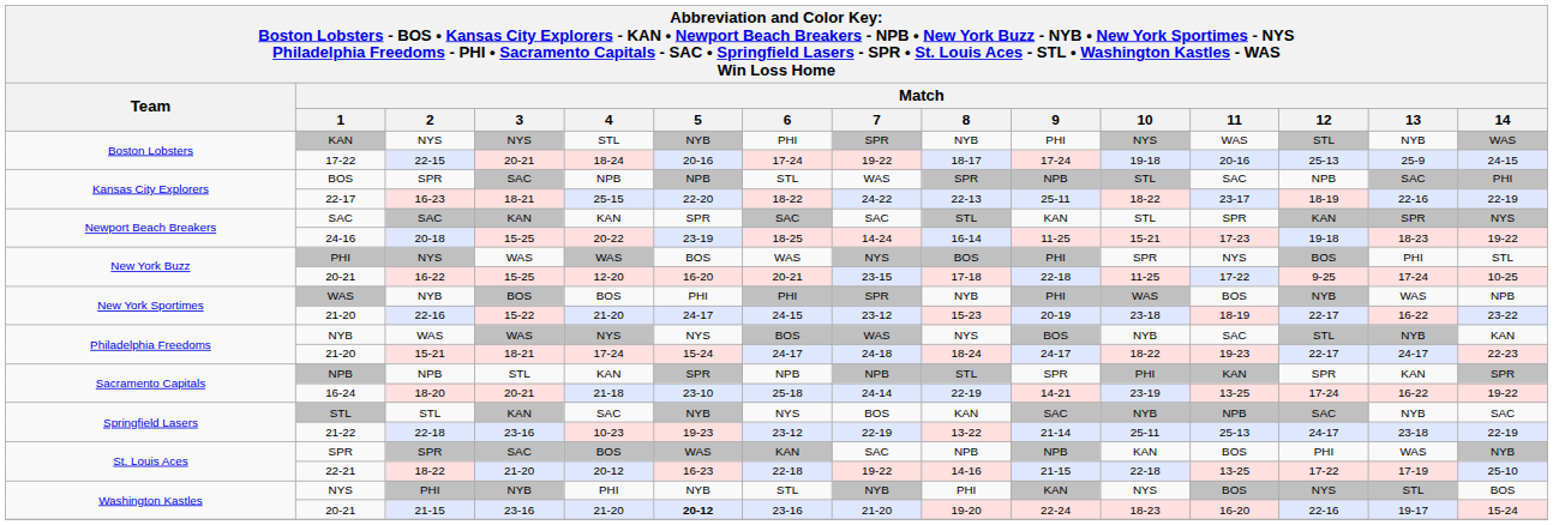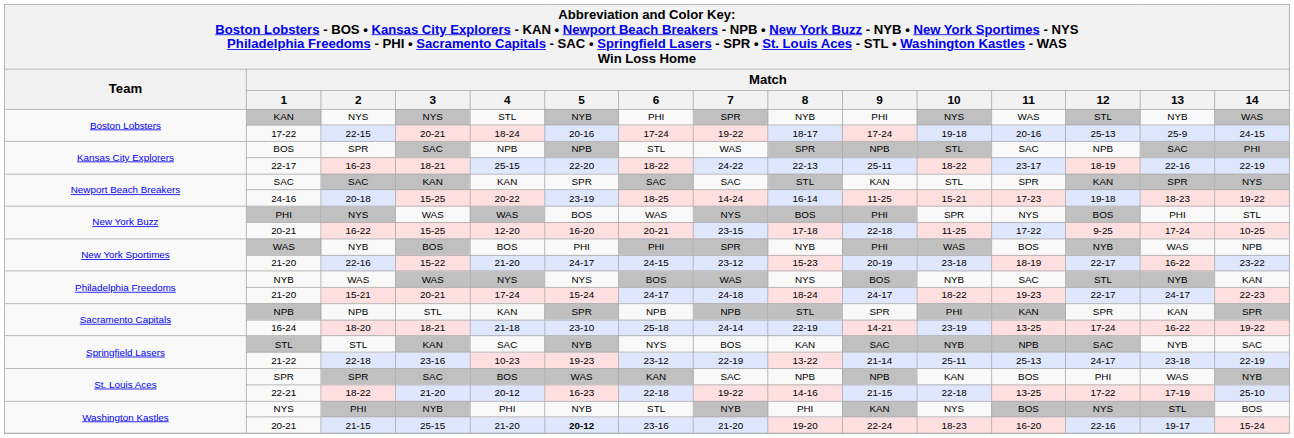 <table class="wikitable" style="text-align:center;width=100%">
 <tr>
 <th colspan="15">Abbreviation and Color Key:<br><a href='#'>Boston Lobsters</a> - BOS • <a href='#'>Kansas City Explorers</a> - KAN • <a href='#'>Newport Beach Breakers</a> - NPB • <a href='#'>New York Buzz</a> - NYB • <a href='#'>New York Sportimes</a> - NYS <br> <a href='#'>Philadelphia Freedoms</a> - PHI • <a href='#'>Sacramento Capitals</a> - SAC • <a href='#'>Springfield Lasers</a> - SPR • <a href='#'>St. Louis Aces</a> - STL • <a href='#'>Washington Kastles</a> - WAS<br><span>Win</span>  <span>Loss</span>  <span>Home</span></th>
 </tr>
 <tr>
 <th width="10.4%" rowspan="2">Team</th>
 <th width="89.6%" colspan="14">Match</th>
 </tr>
 <tr style="background-color:#CCCCCC; font-size: 90%">
 <th width="3.2%">1</th>
 <th width="3.2%">2</th>
 <th width="3.2%">3</th>
 <th width="3.2%">4</th>
 <th width="3.2%">5</th>
 <th width="3.2%">6</th>
 <th width="3.2%">7</th>
 <th width="3.2%">8</th>
 <th width="3.2%">9</th>
 <th width="3.2%">10</th>
 <th width="3.2%">11</th>
 <th width="3.2%">12</th>
 <th width="3.2%">13</th>
 <th width="3.2%">14<br></th>
 </tr>
 <tr style="font-size: 75%">
 <td rowspan="2"><a href='#'>Boston Lobsters</a></td>
 <td bgcolor=#C0C0C0>KAN</td>
 <td>NYS</td>
 <td bgcolor=#C0C0C0>NYS</td>
 <td>STL</td>
 <td bgcolor=#C0C0C0>NYB</td>
 <td>PHI</td>
 <td bgcolor=#C0C0C0>SPR</td>
 <td>NYB</td>
 <td>PHI</td>
 <td bgcolor=#C0C0C0>NYS</td>
 <td>WAS</td>
 <td bgcolor=#C0C0C0>STL</td>
 <td>NYB</td>
 <td bgcolor=#C0C0C0>WAS</td>
 </tr>
 <tr style="font-size: 75%">
 <td>17-22</td>
 <td bgcolor=#DFE7FF>22-15</td>
 <td bgcolor=#FFDFDF>20-21</td>
 <td bgcolor=#FFDFDF>18-24</td>
 <td bgcolor=#DFE7FF>20-16</td>
 <td bgcolor=#FFDFDF>17-24</td>
 <td bgcolor=#FFDFDF>19-22</td>
 <td bgcolor=#DFE7FF>18-17</td>
 <td bgcolor=#FFDFDF>17-24</td>
 <td bgcolor=#DFE7FF>19-18</td>
 <td bgcolor=#DFE7FF>20-16</td>
 <td bgcolor=#DFE7FF>25-13</td>
 <td bgcolor=#DFE7FF>25-9</td>
 <td bgcolor=#DFE7FF>24-15</td>
 </tr>
 <tr style="font-size: 75%">
 <td rowspan="2"><a href='#'>Kansas City Explorers</a></td>
 <td>BOS</td>
 <td>SPR</td>
 <td bgcolor=#C0C0C0>SAC</td>
 <td>NPB</td>
 <td bgcolor=#C0C0C0>NPB</td>
 <td>STL</td>
 <td>WAS</td>
 <td bgcolor=#C0C0C0>SPR</td>
 <td bgcolor=#C0C0C0>NPB</td>
 <td bgcolor=#C0C0C0>STL</td>
 <td>SAC</td>
 <td>NPB</td>
 <td bgcolor=#C0C0C0>SAC</td>
 <td bgcolor=#C0C0C0>PHI</td>
 </tr>
 <tr style="font-size: 75%">
 <td>22-17</td>
 <td bgcolor=#FFDFDF>16-23</td>
 <td bgcolor=#FFDFDF>18-21</td>
 <td bgcolor=#DFE7FF>25-15</td>
 <td bgcolor=#DFE7FF>22-20</td>
 <td bgcolor=#FFDFDF>18-22</td>
 <td bgcolor=#DFE7FF>24-22</td>
 <td bgcolor=#DFE7FF>22-13</td>
 <td bgcolor=#DFE7FF>25-11</td>
 <td bgcolor=#FFDFDF>18-22</td>
 <td bgcolor=#DFE7FF>23-17</td>
 <td bgcolor=#FFDFDF>18-19</td>
 <td bgcolor=#DFE7FF>22-16</td>
 <td bgcolor=#DFE7FF>22-19</td>
 </tr>
 <tr style="font-size: 75%">
 <td rowspan="2"><a href='#'>Newport Beach Breakers</a></td>
 <td>SAC</td>
 <td bgcolor=#C0C0C0>SAC</td>
 <td bgcolor=#C0C0C0>KAN</td>
 <td>KAN</td>
 <td>SPR</td>
 <td bgcolor=#C0C0C0>SAC</td>
 <td>SAC</td>
 <td bgcolor=#C0C0C0>STL</td>
 <td>KAN</td>
 <td>STL</td>
 <td>SPR</td>
 <td bgcolor=#C0C0C0>KAN</td>
 <td bgcolor=#C0C0C0>SPR</td>
 <td bgcolor=#C0C0C0>NYS</td>
 </tr>
 <tr style="font-size: 75%">
 <td>24-16</td>
 <td bgcolor=#DFE7FF>20-18</td>
 <td bgcolor=#FFDFDF>15-25</td>
 <td bgcolor=#FFDFDF>20-22</td>
 <td bgcolor=#DFE7FF>23-19</td>
 <td bgcolor=#FFDFDF>18-25</td>
 <td bgcolor=#FFDFDF>14-24</td>
 <td bgcolor=#DFE7FF>16-14</td>
 <td bgcolor=#FFDFDF>11-25</td>
 <td bgcolor=#FFDFDF>15-21</td>
 <td bgcolor=#FFDFDF>17-23</td>
 <td bgcolor=#DFE7FF>19-18</td>
 <td bgcolor=#FFDFDF>18-23</td>
 <td bgcolor=#FFDFDF>19-22</td>
 </tr>
 <tr style="font-size: 75%">
 <td rowspan="2"><a href='#'>New York Buzz</a></td>
 <td bgcolor=#C0C0C0>PHI</td>
 <td bgcolor=#C0C0C0>NYS</td>
 <td>WAS</td>
 <td bgcolor=#C0C0C0>WAS</td>
 <td>BOS</td>
 <td>WAS</td>
 <td bgcolor=#C0C0C0>NYS</td>
 <td bgcolor=#C0C0C0>BOS</td>
 <td bgcolor=#C0C0C0>PHI</td>
 <td>SPR</td>
 <td>NYS</td>
 <td bgcolor=#C0C0C0>BOS</td>
 <td>PHI</td>
 <td>STL</td>
 </tr>
 <tr style="font-size: 75%">
 <td>20-21</td>
 <td bgcolor=#FFDFDF>16-22</td>
 <td bgcolor=#FFDFDF>15-25</td>
 <td bgcolor=#FFDFDF>12-20</td>
 <td bgcolor=#FFDFDF>16-20</td>
 <td bgcolor=#FFDFDF>20-21</td>
 <td bgcolor=#DFE7FF>23-15</td>
 <td bgcolor=#FFDFDF>17-18</td>
 <td bgcolor=#DFE7FF>22-18</td>
 <td bgcolor=#FFDFDF>11-25</td>
 <td bgcolor=#DFE7FF>17-22</td>
 <td bgcolor=#FFDFDF>9-25</td>
 <td bgcolor=#FFDFDF>17-24</td>
 <td bgcolor=#FFDFDF>10-25</td>
 </tr>
 <tr style="font-size: 75%">
 <td rowspan="2"><a href='#'>New York Sportimes</a></td>
 <td bgcolor=#C0C0C0>WAS</td>
 <td>NYB</td>
 <td bgcolor=#C0C0C0>BOS</td>
 <td>BOS</td>
 <td>PHI</td>
 <td bgcolor=#C0C0C0>PHI</td>
 <td bgcolor=#C0C0C0>SPR</td>
 <td>NYB</td>
 <td bgcolor=#C0C0C0>PHI</td>
 <td bgcolor=#C0C0C0>WAS</td>
 <td>BOS</td>
 <td bgcolor=#C0C0C0>NYB</td>
 <td>WAS</td>
 <td>NPB</td>
 </tr>
 <tr style="font-size: 75%">
 <td>21-20</td>
 <td bgcolor=#DFE7FF>22-16</td>
 <td bgcolor=#FFDFDF>15-22</td>
 <td bgcolor=#DFE7FF>21-20</td>
 <td bgcolor=#DFE7FF>24-17</td>
 <td bgcolor=#DFE7FF>24-15</td>
 <td bgcolor=#DFE7FF>23-12</td>
 <td bgcolor=#FFDFDF>15-23</td>
 <td bgcolor=#DFE7FF>20-19</td>
 <td bgcolor=#DFE7FF>23-18</td>
 <td bgcolor=#FFDFDF>18-19</td>
 <td bgcolor=#DFE7FF>22-17</td>
 <td bgcolor=#FFDFDF>16-22</td>
 <td bgcolor=#DFE7FF>23-22</td>
 </tr>
 <tr style="font-size: 75%">
 <td rowspan="2"><a href='#'>Philadelphia Freedoms</a></td>
 <td>NYB</td>
 <td>WAS</td>
 <td bgcolor=#C0C0C0>WAS</td>
 <td bgcolor=#C0C0C0>NYS</td>
 <td>NYS</td>
 <td bgcolor=#C0C0C0>BOS</td>
 <td bgcolor=#C0C0C0>WAS</td>
 <td>NYS</td>
 <td bgcolor=#C0C0C0>BOS</td>
 <td>NYB</td>
 <td>SAC</td>
 <td bgcolor=#C0C0C0>STL</td>
 <td bgcolor=#C0C0C0>NYB</td>
 <td>KAN</td>
 </tr>
 <tr style="font-size: 75%">
 <td>21-20</td>
 <td bgcolor=#FFDFDF>15-21</td>
-<td bgcolor=#FFDFDF>18-21</td>
+<td bgcolor=#FFDFDF>20-21</td>
 <td bgcolor=#FFDFDF>17-24</td>
 <td bgcolor=#FFDFDF>15-24</td>
 <td bgcolor=#DFE7FF>24-17</td>
 <td bgcolor=#DFE7FF>24-18</td>
 <td bgcolor=#FFDFDF>18-24</td>
 <td bgcolor=#DFE7FF>24-17</td>
 <td bgcolor=#FFDFDF>18-22</td>
 <td bgcolor=#FFDFDF>19-23</td>
 <td bgcolor=#DFE7FF>22-17</td>
 <td bgcolor=#DFE7FF>24-17</td>
 <td bgcolor=#FFDFDF>22-23</td>
 </tr>
 <tr style="font-size: 75%">
 <td rowspan="2"><a href='#'>Sacramento Capitals</a></td>
 <td bgcolor=#C0C0C0>NPB</td>
 <td>NPB</td>
 <td>STL</td>
 <td>KAN</td>
 <td bgcolor=#C0C0C0>SPR</td>
 <td>NPB</td>
 <td bgcolor=#C0C0C0>NPB</td>
 <td bgcolor=#C0C0C0>STL</td>
 <td>SPR</td>
 <td bgcolor=#C0C0C0>PHI</td>
 <td bgcolor=#C0C0C0>KAN</td>
 <td>SPR</td>
 <td>KAN</td>
 <td bgcolor=#C0C0C0>SPR</td>
 </tr>
 <tr style="font-size: 75%">
 <td>16-24</td>
 <td bgcolor=#FFDFDF>18-20</td>
-<td bgcolor=#FFDFDF>20-21</td>
+<td bgcolor=#FFDFDF>18-21</td>
 <td bgcolor=#DFE7FF>21-18</td>
 <td bgcolor=#DFE7FF>23-10</td>
 <td bgcolor=#DFE7FF>25-18</td>
 <td bgcolor=#DFE7FF>24-14</td>
 <td bgcolor=#DFE7FF>22-19</td>
 <td bgcolor=#FFDFDF>14-21</td>
 <td bgcolor=#DFE7FF>23-19</td>
 <td bgcolor=#FFDFDF>13-25</td>
 <td bgcolor=#FFDFDF>17-24</td>
 <td bgcolor=#FFDFDF>16-22</td>
 <td bgcolor=#FFDFDF>19-22</td>
 </tr>
 <tr style="font-size: 75%">
 <td rowspan="2"><a href='#'>Springfield Lasers</a></td>
 <td bgcolor=#C0C0C0>STL</td>
 <td>STL</td>
 <td bgcolor=#C0C0C0>KAN</td>
 <td>SAC</td>
 <td bgcolor=#C0C0C0>NYB</td>
 <td>NYS</td>
 <td>BOS</td>
 <td>KAN</td>
 <td bgcolor=#C0C0C0>SAC</td>
 <td bgcolor=#C0C0C0>NYB</td>
 <td bgcolor=#C0C0C0>NPB</td>
 <td bgcolor=#C0C0C0>SAC</td>
 <td>NYB</td>
 <td>SAC</td>
 </tr>
 <tr style="font-size: 75%">
 <td>21-22</td>
 <td bgcolor=#DFE7FF>22-18</td>
 <td bgcolor=#DFE7FF>23-16</td>
 <td bgcolor=#FFDFDF>10-23</td>
 <td bgcolor=#FFDFDF>19-23</td>
 <td bgcolor=#DFE7FF>23-12</td>
 <td bgcolor=#DFE7FF>22-19</td>
 <td bgcolor=#FFDFDF>13-22</td>
 <td bgcolor=#DFE7FF>21-14</td>
 <td bgcolor=#DFE7FF>25-11</td>
 <td bgcolor=#DFE7FF>25-13</td>
 <td bgcolor=#DFE7FF>24-17</td>
 <td bgcolor=#DFE7FF>23-18</td>
 <td bgcolor=#DFE7FF>22-19</td>
 </tr>
 <tr style="font-size: 75%">
 <td rowspan="2"><a href='#'>St. Louis Aces</a></td>
 <td>SPR</td>
 <td bgcolor=#C0C0C0>SPR</td>
 <td bgcolor=#C0C0C0>SAC</td>
 <td bgcolor=#C0C0C0>BOS</td>
 <td bgcolor=#C0C0C0>WAS</td>
 <td bgcolor=#C0C0C0>KAN</td>
 <td>SAC</td>
 <td>NPB</td>
 <td bgcolor=#C0C0C0>NPB</td>
 <td>KAN</td>
 <td>BOS</td>
 <td>PHI</td>
 <td>WAS</td>
 <td bgcolor=#C0C0C0>NYB</td>
 </tr>
 <tr style="font-size: 75%">
 <td>22-21</td>
 <td bgcolor=#FFDFDF>18-22</td>
 <td bgcolor=#DFE7FF>21-20</td>
 <td bgcolor=#DFE7FF>20-12</td>
 <td bgcolor=#FFDFDF>16-23</td>
 <td bgcolor=#DFE7FF>22-18</td>
 <td bgcolor=#FFDFDF>19-22</td>
 <td bgcolor=#FFDFDF>14-16</td>
 <td bgcolor=#DFE7FF>21-15</td>
 <td bgcolor=#DFE7FF>22-18</td>
 <td bgcolor=#FFDFDF>13-25</td>
 <td bgcolor=#FFDFDF>17-22</td>
 <td bgcolor=#FFDFDF>17-19</td>
 <td bgcolor=#DFE7FF>25-10</td>
 </tr>
 <tr style="font-size: 75%">
 <td rowspan="2"><a href='#'>Washington Kastles</a></td>
 <td>NYS</td>
 <td bgcolor=#C0C0C0>PHI</td>
 <td bgcolor=#C0C0C0>NYB</td>
 <td>PHI</td>
 <td>NYB</td>
 <td>STL</td>
 <td bgcolor=#C0C0C0>NYB</td>
 <td>PHI</td>
 <td bgcolor=#C0C0C0>KAN</td>
 <td>NYS</td>
 <td bgcolor=#C0C0C0>BOS</td>
 <td bgcolor=#C0C0C0>NYS</td>
 <td bgcolor=#C0C0C0>STL</td>
 <td>BOS</td>
 </tr>
 <tr style="font-size: 75%">
 <td>20-21</td>
 <td bgcolor=#DFE7FF>21-15</td>
-<td bgcolor=#DFE7FF>23-16</td>
+<td bgcolor=#DFE7FF>25-15</td>
 <td bgcolor=#DFE7FF>21-20</td>
 <td bgcolor=#DFE7FF><strong>20-12</strong></td>
 <td bgcolor=#DFE7FF>23-16</td>
 <td bgcolor=#DFE7FF>21-20</td>
 <td bgcolor=#FFDFDF>19-20</td>
 <td bgcolor=#FFDFDF>22-24</td>
 <td bgcolor=#FFDFDF>18-23</td>
 <td bgcolor=#FFDFDF>16-20</td>
 <td bgcolor=#DFE7FF>22-16</td>
 <td bgcolor=#DFE7FF>19-17</td>
 <td bgcolor=#FFDFDF>15-24</td>
 </tr>
 <tr style="font-size: 75%">
 </tr>
 </table>
